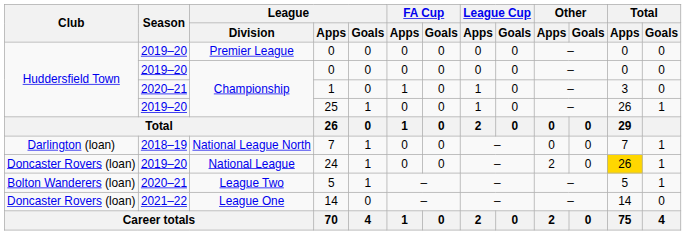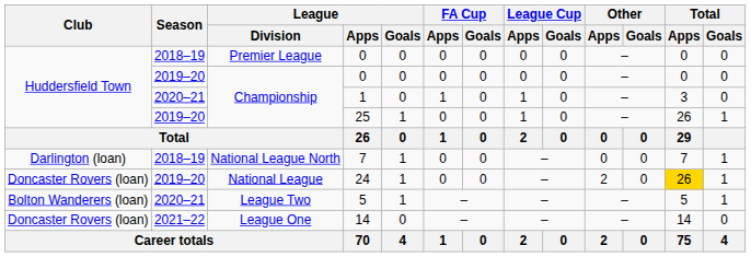 <table class=wikitable style="text-align: center;">
 <tr>
 <th rowspan=2>Club</th>
 <th rowspan=2>Season</th>
 <th colspan=3>League</th>
 <th colspan=2><a href='#'>FA Cup</a></th>
 <th colspan=2><a href='#'>League Cup</a></th>
 <th colspan=2>Other</th>
 <th colspan=2>Total</th>
 </tr>
 <tr>
 <th>Division</th>
 <th>Apps</th>
 <th>Goals</th>
 <th>Apps</th>
 <th>Goals</th>
 <th>Apps</th>
 <th>Goals</th>
 <th>Apps</th>
 <th>Goals</th>
 <th>Apps</th>
 <th>Goals</th>
 </tr>
 <tr>
 <td rowspan="4"><a href='#'>Huddersfield Town</a></td>
-<td><a href='#'>2019–20</a></td>
+<td><a href='#'>2018–19</a></td>
 <td><a href='#'>Premier League</a></td>
 <td>0</td>
 <td>0</td>
 <td>0</td>
 <td>0</td>
 <td>0</td>
 <td>0</td>
 <td colspan="2">–</td>
 <td>0</td>
 <td>0</td>
 </tr>
 <tr>
 <td><a href='#'>2019–20</a></td>
 <td rowspan="3"><a href='#'>Championship</a></td>
 <td>0</td>
 <td>0</td>
 <td>0</td>
 <td>0</td>
 <td>0</td>
 <td>0</td>
 <td colspan="2">–</td>
 <td>0</td>
 <td>0</td>
 </tr>
 <tr>
 <td><a href='#'>2020–21</a></td>
 <td>1</td>
 <td>0</td>
 <td>1</td>
 <td>0</td>
 <td>1</td>
 <td>0</td>
 <td colspan="2">–</td>
 <td>3</td>
 <td>0</td>
 </tr>
 <tr>
 <td><a href='#'>2019–20</a></td>
 <td>25</td>
 <td>1</td>
 <td>0</td>
 <td>0</td>
 <td>1</td>
 <td>0</td>
 <td colspan="2">–</td>
 <td>26</td>
 <td>1</td>
 </tr>
 <tr>
 <th colspan=3>Total</th>
 <th>26</th>
 <th>0</th>
 <th>1</th>
 <th>0</th>
 <th>2</th>
 <th>0</th>
 <th>0</th>
 <th>0</th>
 <th>29</th>
 <th></th>
 </tr>
 <tr>
 <td><a href='#'>Darlington</a> (loan)</td>
 <td><a href='#'>2018–19</a></td>
 <td><a href='#'>National League North</a></td>
 <td>7</td>
 <td>1</td>
 <td>0</td>
 <td>0</td>
 <td colspan="2">–</td>
 <td>0</td>
 <td>0</td>
 <td>7</td>
 <td>1</td>
 </tr>
 <tr>
 <td><a href='#'>Doncaster Rovers</a> (loan)</td>
 <td><a href='#'>2019–20</a></td>
 <td><a href='#'>National League</a></td>
 <td>24</td>
 <td>1</td>
 <td>0</td>
 <td>0</td>
 <td colspan="2">–</td>
 <td>2</td>
 <td>0</td>
 <td style="background: gold;">26</td>
 <td>1</td>
 </tr>
 <tr>
 <td><a href='#'>Bolton Wanderers</a> (loan)</td>
 <td><a href='#'>2020–21</a></td>
 <td><a href='#'>League Two</a></td>
 <td>5</td>
 <td>1</td>
 <td colspan="2">–</td>
 <td colspan="2">–</td>
 <td colspan="2">–</td>
 <td>5</td>
 <td>1</td>
 </tr>
 <tr>
 <td><a href='#'>Doncaster Rovers</a> (loan)</td>
 <td><a href='#'>2021–22</a></td>
 <td><a href='#'>League One</a></td>
 <td>14</td>
 <td>0</td>
 <td colspan="2">–</td>
 <td colspan="2">–</td>
 <td colspan="2">–</td>
 <td>14</td>
 <td>0</td>
 </tr>
 <tr>
 <th colspan="3">Career totals</th>
 <th>70</th>
 <th>4</th>
 <th>1</th>
 <th>0</th>
 <th>2</th>
 <th>0</th>
 <th>2</th>
 <th>0</th>
 <th>75</th>
 <th>4</th>
 </tr>
 </table>
